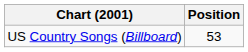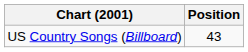 <table class="wikitable sortable">
 <tr>
 <th scope="col">Chart (2001)</th>
 <th scope="col">Position</th>
 </tr>
 <tr>
 <td>US <a href='#'>Country Songs</a> (<em><a href='#'>Billboard</a></em>)</td>
-<td align="center">53</td>
+<td align="center">43</td>
 </tr>
 </table>
